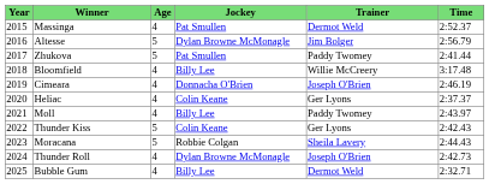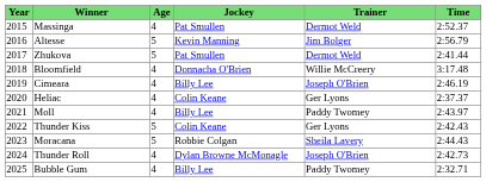 <table class = "sortable" | border="1" style="border-collapse: collapse; font-size:90%">
 <tr bgcolor="#77dd77" align="center">
 <th style="width:36px"><strong>Year</strong></th>
 <th style="width:160px"><strong>Winner</strong></th>
 <th style="width:30px"><strong>Age</strong></th>
 <th style="width:180px"><strong>Jockey</strong></th>
 <th style="width:180px"><strong>Trainer</strong></th>
 <th style="width:60px"><strong>Time</strong></th>
 </tr>
 <tr>
 <td>2015</td>
 <td>Massinga</td>
 <td>4</td>
 <td><a href='#'>Pat Smullen</a></td>
 <td><a href='#'>Dermot Weld</a></td>
 <td>2:52.37</td>
 </tr>
 <tr>
 <td>2016</td>
 <td>Altesse</td>
 <td>5</td>
-<td><a href='#'>Dylan Browne McMonagle</a></td>
+<td><a href='#'>Kevin Manning</a></td>
 <td><a href='#'>Jim Bolger</a></td>
 <td>2:56.79</td>
 </tr>
 <tr>
 <td>2017</td>
 <td>Zhukova</td>
 <td>5</td>
 <td><a href='#'>Pat Smullen</a></td>
-<td>Paddy Twomey</td>
+<td><a href='#'>Dermot Weld</a></td>
 <td>2:41.44</td>
 </tr>
 <tr>
 <td>2018</td>
 <td>Bloomfield</td>
 <td>4</td>
-<td><a href='#'>Billy Lee</a></td>
+<td><a href='#'>Donnacha O'Brien</a></td>
 <td>Willie McCreery</td>
 <td>3:17.48</td>
 </tr>
 <tr>
 <td>2019</td>
 <td>Cimeara</td>
 <td>4</td>
-<td><a href='#'>Donnacha O'Brien</a></td>
+<td><a href='#'>Billy Lee</a></td>
 <td><a href='#'>Joseph O'Brien</a></td>
 <td>2:46.19</td>
 </tr>
 <tr>
 <td>2020</td>
 <td>Heliac</td>
 <td>4</td>
 <td><a href='#'>Colin Keane</a></td>
 <td>Ger Lyons</td>
 <td>2:37.37</td>
 </tr>
 <tr>
 <td>2021</td>
 <td>Moll</td>
 <td>4</td>
 <td><a href='#'>Billy Lee</a></td>
 <td>Paddy Twomey</td>
 <td>2:43.97</td>
 </tr>
 <tr>
 <td>2022</td>
 <td>Thunder Kiss</td>
 <td>5</td>
 <td><a href='#'>Colin Keane</a></td>
 <td>Ger Lyons</td>
 <td>2:42.43</td>
 </tr>
 <tr>
 <td>2023</td>
 <td>Moracana</td>
 <td>5</td>
 <td>Robbie Colgan</td>
 <td><a href='#'>Sheila Lavery</a></td>
 <td>2:44.43</td>
 </tr>
 <tr>
 <td>2024</td>
 <td>Thunder Roll</td>
 <td>4</td>
 <td><a href='#'>Dylan Browne McMonagle</a></td>
 <td><a href='#'>Joseph O'Brien</a></td>
 <td>2:42.73</td>
 </tr>
 <tr>
 <td>2025</td>
 <td>Bubble Gum</td>
 <td>4</td>
 <td><a href='#'>Billy Lee</a></td>
-<td><a href='#'>Dermot Weld</a></td>
+<td>Paddy Twomey</td>
 <td>2:32.71</td>
 </tr>
 </table>
